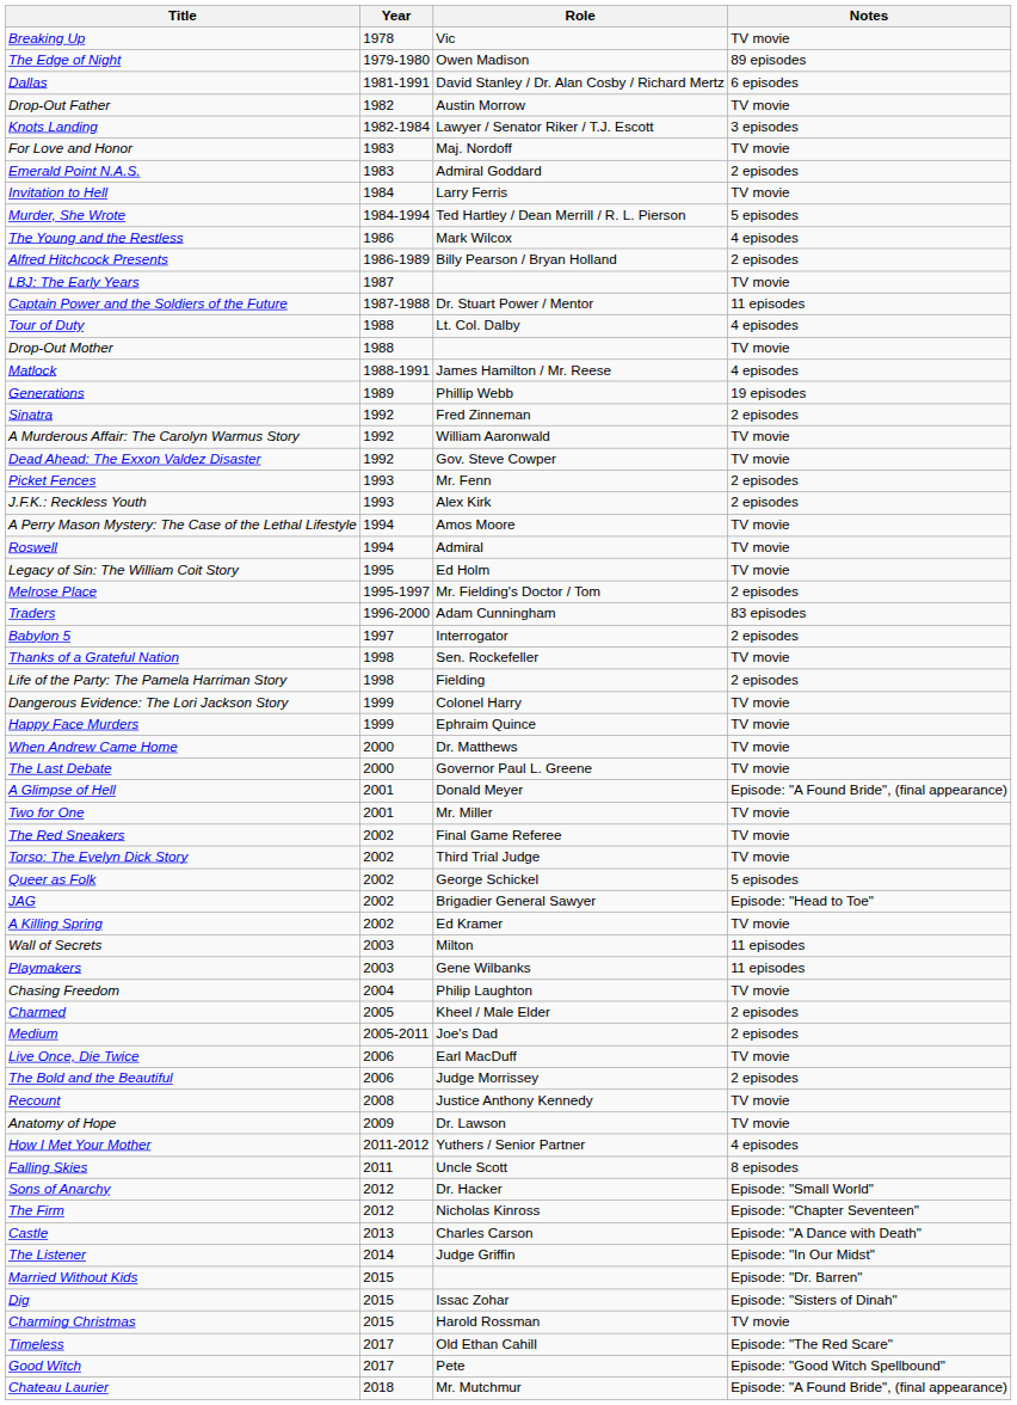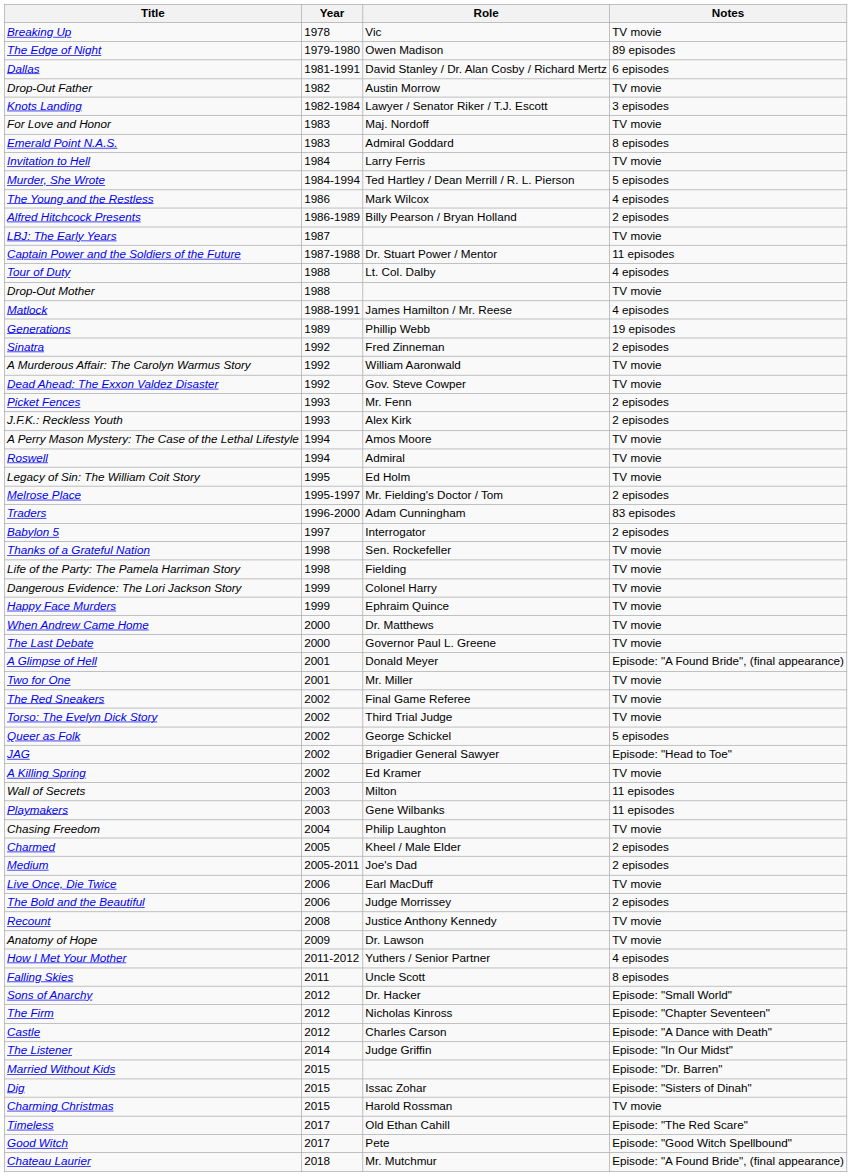 <table class="wikitable sortable">
 <tr>
 <th>Title</th>
 <th>Year</th>
 <th>Role</th>
 <th class="unsortable">Notes</th>
 </tr>
 <tr>
 <td><em><a href='#'>Breaking Up</a></em></td>
 <td>1978</td>
 <td>Vic</td>
 <td>TV movie</td>
 </tr>
 <tr>
 <td data-sort-value="Edge of Night, The"><em><a href='#'>The Edge of Night</a></em></td>
 <td>1979-1980</td>
 <td>Owen Madison</td>
 <td>89 episodes</td>
 </tr>
 <tr>
 <td><em><a href='#'>Dallas</a></em></td>
 <td>1981-1991</td>
 <td>David Stanley / Dr. Alan Cosby / Richard Mertz</td>
 <td>6 episodes</td>
 </tr>
 <tr>
 <td><em>Drop-Out Father</em></td>
 <td>1982</td>
 <td>Austin Morrow</td>
 <td>TV movie</td>
 </tr>
 <tr>
 <td><em><a href='#'>Knots Landing</a></em></td>
 <td>1982-1984</td>
 <td>Lawyer / Senator Riker / T.J. Escott</td>
 <td>3 episodes</td>
 </tr>
 <tr>
 <td><em>For Love and Honor</em></td>
 <td>1983</td>
 <td>Maj. Nordoff</td>
 <td>TV movie</td>
 </tr>
 <tr>
 <td><em><a href='#'>Emerald Point N.A.S.</a></em></td>
 <td>1983</td>
 <td>Admiral Goddard</td>
-<td>2 episodes</td>
+<td>8 episodes</td>
 </tr>
 <tr>
 <td><em><a href='#'>Invitation to Hell</a></em></td>
 <td>1984</td>
 <td>Larry Ferris</td>
 <td>TV movie</td>
 </tr>
 <tr>
 <td><em><a href='#'>Murder, She Wrote</a></em></td>
 <td>1984-1994</td>
 <td>Ted Hartley / Dean Merrill / R. L. Pierson</td>
 <td>5 episodes</td>
 </tr>
 <tr>
 <td data-sort-value="Young and the Restless, The"><em><a href='#'>The Young and the Restless</a></em></td>
 <td>1986</td>
 <td>Mark Wilcox</td>
 <td>4 episodes</td>
 </tr>
 <tr>
 <td><em><a href='#'>Alfred Hitchcock Presents</a></em></td>
 <td>1986-1989</td>
 <td>Billy Pearson / Bryan Holland</td>
 <td>2 episodes</td>
 </tr>
 <tr>
 <td><em><a href='#'>LBJ: The Early Years</a></em></td>
 <td>1987</td>
 <td></td>
 <td>TV movie</td>
 </tr>
 <tr>
 <td><em><a href='#'>Captain Power and the Soldiers of the Future</a></em></td>
 <td>1987-1988</td>
 <td>Dr. Stuart Power / Mentor</td>
 <td>11 episodes</td>
 </tr>
 <tr>
 <td><em><a href='#'>Tour of Duty</a></em></td>
 <td>1988</td>
 <td>Lt. Col. Dalby</td>
 <td>4 episodes</td>
 </tr>
 <tr>
 <td><em>Drop-Out Mother</em></td>
 <td>1988</td>
 <td></td>
 <td>TV movie</td>
 </tr>
 <tr>
 <td><em><a href='#'>Matlock</a></em></td>
 <td>1988-1991</td>
 <td>James Hamilton / Mr. Reese</td>
 <td>4 episodes</td>
 </tr>
 <tr>
 <td><em><a href='#'>Generations</a></em></td>
 <td>1989</td>
 <td>Phillip Webb</td>
 <td>19 episodes</td>
 </tr>
 <tr>
 <td><em><a href='#'>Sinatra</a></em></td>
 <td>1992</td>
 <td>Fred Zinneman</td>
 <td>2 episodes</td>
 </tr>
 <tr>
 <td data-sort-value="Murderous Affair: The Carolyn Warmus Story, A"><em>A Murderous Affair: The Carolyn Warmus Story</em></td>
 <td>1992</td>
 <td>William Aaronwald</td>
 <td>TV movie</td>
 </tr>
 <tr>
 <td><em><a href='#'>Dead Ahead: The Exxon Valdez Disaster</a></em></td>
 <td>1992</td>
 <td>Gov. Steve Cowper</td>
 <td>TV movie</td>
 </tr>
 <tr>
 <td><em><a href='#'>Picket Fences</a></em></td>
 <td>1993</td>
 <td>Mr. Fenn</td>
 <td>2 episodes</td>
 </tr>
 <tr>
 <td><em>J.F.K.: Reckless Youth</em></td>
 <td>1993</td>
 <td>Alex Kirk</td>
 <td>2 episodes</td>
 </tr>
 <tr>
 <td data-sort-value="Perry Mason Mystery: The Case of the Lethal Lifestyle, A"><em>A Perry Mason Mystery: The Case of the Lethal Lifestyle</em></td>
 <td>1994</td>
 <td>Amos Moore</td>
 <td>TV movie</td>
 </tr>
 <tr>
 <td><em><a href='#'>Roswell</a></em></td>
 <td>1994</td>
 <td>Admiral</td>
 <td>TV movie</td>
 </tr>
 <tr>
 <td><em>Legacy of Sin: The William Coit Story</em></td>
 <td>1995</td>
 <td>Ed Holm</td>
 <td>TV movie</td>
 </tr>
 <tr>
 <td><em><a href='#'>Melrose Place</a></em></td>
 <td>1995-1997</td>
 <td>Mr. Fielding's Doctor / Tom</td>
 <td>2 episodes</td>
 </tr>
 <tr>
 <td><em><a href='#'>Traders</a></em></td>
 <td>1996-2000</td>
 <td>Adam Cunningham</td>
 <td>83 episodes</td>
 </tr>
 <tr>
 <td><em><a href='#'>Babylon 5</a></em></td>
 <td>1997</td>
 <td>Interrogator</td>
 <td>2 episodes</td>
 </tr>
 <tr>
 <td><em><a href='#'>Thanks of a Grateful Nation</a></em></td>
 <td>1998</td>
 <td>Sen. Rockefeller</td>
 <td>TV movie</td>
 </tr>
 <tr>
 <td><em>Life of the Party: The Pamela Harriman Story</em></td>
 <td>1998</td>
 <td>Fielding</td>
-<td>2 episodes</td>
+<td>TV movie</td>
 </tr>
 <tr>
 <td><em>Dangerous Evidence: The Lori Jackson Story</em></td>
 <td>1999</td>
 <td>Colonel Harry</td>
 <td>TV movie</td>
 </tr>
 <tr>
 <td><em><a href='#'>Happy Face Murders</a></em></td>
 <td>1999</td>
 <td>Ephraim Quince</td>
 <td>TV movie</td>
 </tr>
 <tr>
 <td><em><a href='#'>When Andrew Came Home</a></em></td>
 <td>2000</td>
 <td>Dr. Matthews</td>
 <td>TV movie</td>
 </tr>
 <tr>
 <td data-sort-value="Last Debate, The"><em><a href='#'>The Last Debate</a></em></td>
 <td>2000</td>
 <td>Governor Paul L. Greene</td>
 <td>TV movie</td>
 </tr>
 <tr>
 <td data-sort-value="Glimpse of Hell, A"><em><a href='#'>A Glimpse of Hell</a></em></td>
 <td>2001</td>
 <td>Donald Meyer</td>
 <td>Episode: "A Found Bride", (final appearance)</td>
 </tr>
 <tr>
 <td><em><a href='#'>Two for One</a></em></td>
 <td>2001</td>
 <td>Mr. Miller</td>
 <td>TV movie</td>
 </tr>
 <tr>
 <td data-sort-value="Red Sneakers, The"><em><a href='#'>The Red Sneakers</a></em></td>
 <td>2002</td>
 <td>Final Game Referee</td>
 <td>TV movie</td>
 </tr>
 <tr>
 <td><em><a href='#'>Torso: The Evelyn Dick Story</a></em></td>
 <td>2002</td>
 <td>Third Trial Judge</td>
 <td>TV movie</td>
 </tr>
 <tr>
 <td><em><a href='#'>Queer as Folk</a></em></td>
 <td>2002</td>
 <td>George Schickel</td>
 <td>5 episodes</td>
 </tr>
 <tr>
 <td><em><a href='#'>JAG</a></em></td>
 <td>2002</td>
 <td>Brigadier General Sawyer</td>
 <td>Episode: "Head to Toe"</td>
 </tr>
 <tr>
 <td data-sort-value="Killing Spring, A"><em><a href='#'>A Killing Spring</a></em></td>
 <td>2002</td>
 <td>Ed Kramer</td>
 <td>TV movie</td>
 </tr>
 <tr>
 <td><em>Wall of Secrets</em></td>
 <td>2003</td>
 <td>Milton</td>
 <td>11 episodes</td>
 </tr>
 <tr>
 <td><em><a href='#'>Playmakers</a></em></td>
 <td>2003</td>
 <td>Gene Wilbanks</td>
 <td>11 episodes</td>
 </tr>
 <tr>
 <td><em>Chasing Freedom</em></td>
 <td>2004</td>
 <td>Philip Laughton</td>
 <td>TV movie</td>
 </tr>
 <tr>
 <td><em><a href='#'>Charmed</a></em></td>
 <td>2005</td>
 <td>Kheel / Male Elder</td>
 <td>2 episodes</td>
 </tr>
 <tr>
 <td><em><a href='#'>Medium</a></em></td>
 <td>2005-2011</td>
 <td>Joe's Dad</td>
 <td>2 episodes</td>
 </tr>
 <tr>
 <td><em><a href='#'>Live Once, Die Twice</a></em></td>
 <td>2006</td>
 <td>Earl MacDuff</td>
 <td>TV movie</td>
 </tr>
 <tr>
 <td data-sort-value="Bold and the Beautiful, The"><em><a href='#'>The Bold and the Beautiful</a></em></td>
 <td>2006</td>
 <td>Judge Morrissey</td>
 <td>2 episodes</td>
 </tr>
 <tr>
 <td><em><a href='#'>Recount</a></em></td>
 <td>2008</td>
 <td>Justice Anthony Kennedy</td>
 <td>TV movie</td>
 </tr>
 <tr>
 <td><em>Anatomy of Hope</em></td>
 <td>2009</td>
 <td>Dr. Lawson</td>
 <td>TV movie</td>
 </tr>
 <tr>
 <td><em><a href='#'>How I Met Your Mother</a></em></td>
 <td>2011-2012</td>
 <td>Yuthers / Senior Partner</td>
 <td>4 episodes</td>
 </tr>
 <tr>
 <td><em><a href='#'>Falling Skies</a></em></td>
 <td>2011</td>
 <td>Uncle Scott</td>
 <td>8 episodes</td>
 </tr>
 <tr>
 <td><em><a href='#'>Sons of Anarchy</a></em></td>
 <td>2012</td>
 <td>Dr. Hacker</td>
 <td>Episode: "Small World"</td>
 </tr>
 <tr>
 <td data-sort-value="Firm, The"><em><a href='#'>The Firm</a></em></td>
 <td>2012</td>
 <td>Nicholas Kinross</td>
 <td>Episode: "Chapter Seventeen"</td>
 </tr>
 <tr>
 <td><em><a href='#'>Castle</a></em></td>
-<td>2013</td>
+<td>2012</td>
 <td>Charles Carson</td>
 <td>Episode: "A Dance with Death"</td>
 </tr>
 <tr>
 <td data-sort-value="Listener, The"><em><a href='#'>The Listener</a></em></td>
 <td>2014</td>
 <td>Judge Griffin</td>
 <td>Episode: "In Our Midst"</td>
 </tr>
 <tr>
 <td><em><a href='#'>Married Without Kids</a></em></td>
 <td>2015</td>
 <td></td>
 <td>Episode: "Dr. Barren"</td>
 </tr>
 <tr>
 <td><em><a href='#'>Dig</a></em></td>
 <td>2015</td>
 <td>Issac Zohar</td>
 <td>Episode: "Sisters of Dinah"</td>
 </tr>
 <tr>
 <td><em><a href='#'>Charming Christmas</a></em></td>
 <td>2015</td>
 <td>Harold Rossman</td>
 <td>TV movie</td>
 </tr>
 <tr>
 <td><em><a href='#'>Timeless</a></em></td>
 <td>2017</td>
 <td>Old Ethan Cahill</td>
 <td>Episode: "The Red Scare"</td>
 </tr>
 <tr>
 <td><em><a href='#'>Good Witch</a></em></td>
 <td>2017</td>
 <td>Pete</td>
 <td>Episode: "Good Witch Spellbound"</td>
 </tr>
 <tr>
 <td><em><a href='#'>Chateau Laurier</a></em></td>
 <td>2018</td>
 <td>Mr. Mutchmur</td>
 <td>Episode: "A Found Bride", (final appearance)</td>
 </tr>
 </table>
